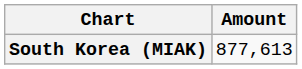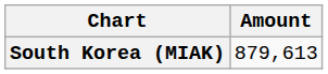 <table class="wikitable plainrowheaders">
 <tr>
 <th>Chart</th>
 <th>Amount</th>
 </tr>
 <tr>
 <th scope="row">South Korea (MIAK)</th>
-<td align="center">877,613</td>
+<td align="center">879,613</td>
 </tr>
 </table>
